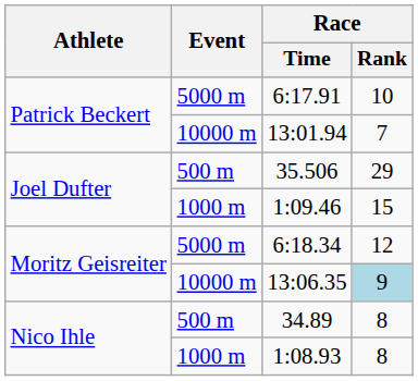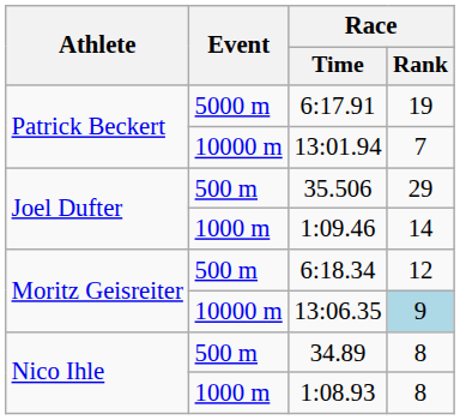 <table class="wikitable" style="font-size:90%">
 <tr>
 <th rowspan=2>Athlete</th>
 <th rowspan=2>Event</th>
 <th colspan="2">Race</th>
 </tr>
 <tr style="font-size:95%">
 <th>Time</th>
 <th>Rank</th>
 </tr>
 <tr align=center>
 <td align=left rowspan=2><a href='#'>Patrick Beckert</a></td>
 <td align=left><a href='#'>5000 m</a></td>
 <td>6:17.91</td>
-<td>10</td>
+<td>19</td>
 </tr>
 <tr align=center>
 <td align=left><a href='#'>10000 m</a></td>
 <td>13:01.94</td>
 <td>7</td>
 </tr>
 <tr align=center>
 <td align=left rowspan=2><a href='#'>Joel Dufter</a></td>
 <td align=left><a href='#'>500 m</a></td>
 <td>35.506</td>
 <td>29</td>
 </tr>
 <tr align=center>
 <td align=left><a href='#'>1000 m</a></td>
 <td>1:09.46</td>
-<td>15</td>
+<td>14</td>
 </tr>
 <tr align=center>
 <td align=left rowspan=2><a href='#'>Moritz Geisreiter</a></td>
-<td align=left><a href='#'>5000 m</a></td>
+<td align=left><a href='#'>500 m</a></td>
 <td>6:18.34</td>
 <td>12</td>
 </tr>
 <tr align=center>
 <td align=left><a href='#'>10000 m</a></td>
 <td>13:06.35</td>
 <td style="background: lightblue;">9</td>
 </tr>
 <tr align=center>
 <td align=left rowspan=2><a href='#'>Nico Ihle</a></td>
 <td align=left><a href='#'>500 m</a></td>
 <td>34.89</td>
 <td>8</td>
 </tr>
 <tr align=center>
 <td align=left><a href='#'>1000 m</a></td>
 <td>1:08.93</td>
 <td>8</td>
 </tr>
 </table>
